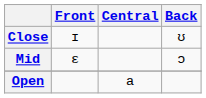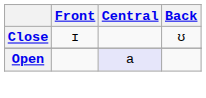 <table class="IPA wikitable" style="text-align:center;">
 <tr>
 <th></th>
 <th><a href='#'>Front</a></th>
 <th><a href='#'>Central</a></th>
 <th><a href='#'>Back</a></th>
 </tr>
 <tr>
 <th><a href='#'>Close</a></th>
 <td>ɪ</td>
 <td></td>
 <td>ʊ</td>
 </tr>
 <tr>
-<th><a href='#'>Mid</a></th>
-<td>ɛ</td>
-<td></td>
-<td>ɔ</td>
-</tr>
-<tr>
 </tr>
 <tr>
 <th><a href='#'>Open</a></th>
 <td></td>
-<td>a</td>
+<td style="background: lavender;">a</td>
 <td></td>
 </tr>
 </table>
